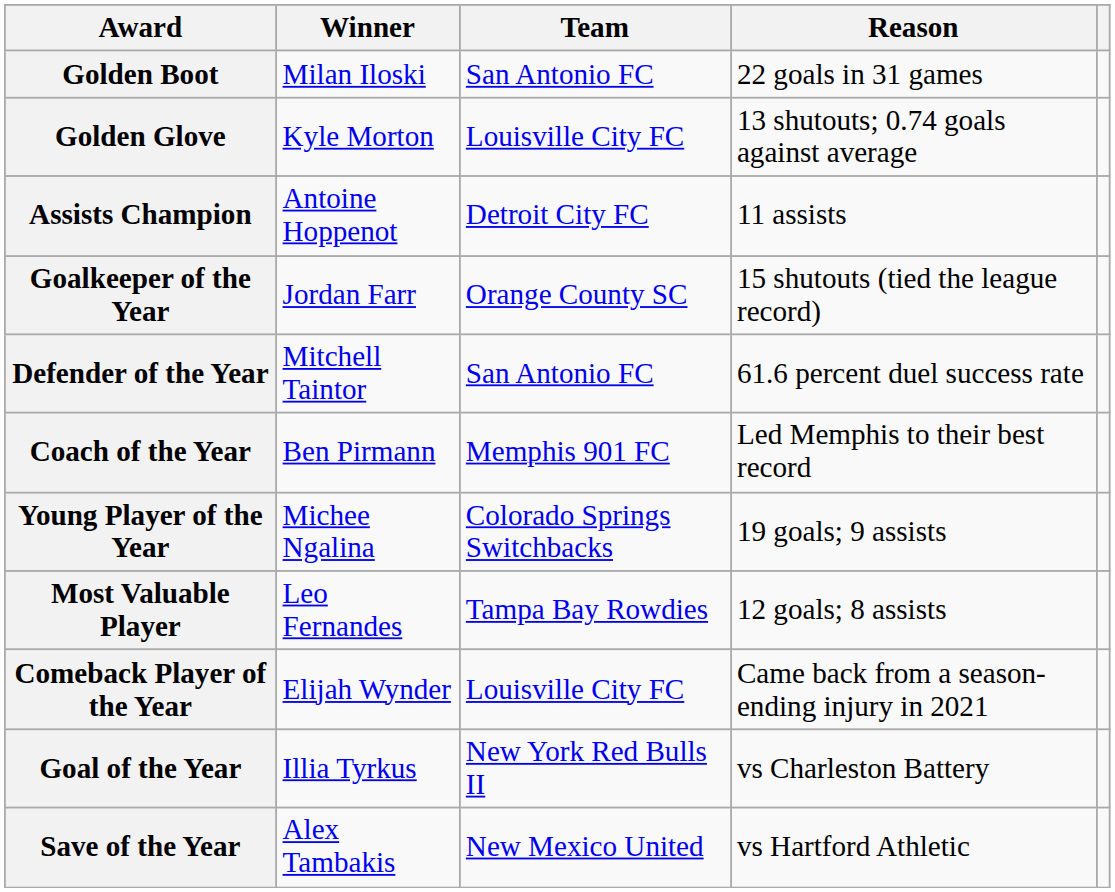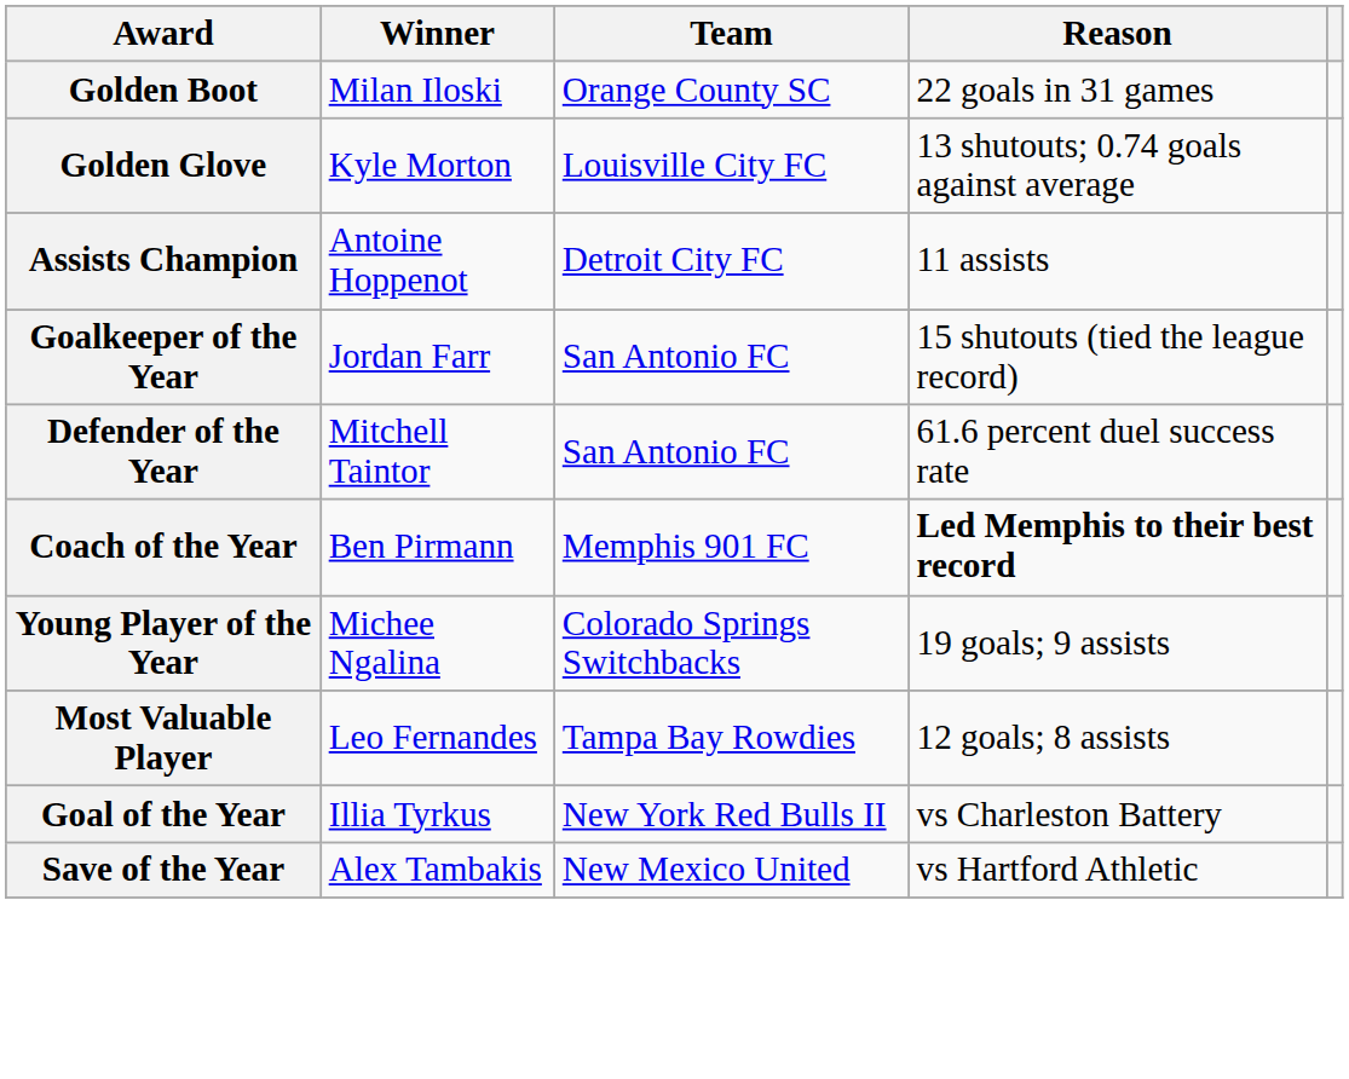 <table class="wikitable">
 <tr>
 <th>Award</th>
 <th>Winner</th>
 <th>Team</th>
 <th>Reason</th>
 <th></th>
 </tr>
 <tr>
 <th>Golden Boot</th>
 <td> <a href='#'>Milan Iloski</a></td>
-<td><a href='#'>San Antonio FC</a></td>
+<td><a href='#'>Orange County SC</a></td>
 <td>22 goals in 31 games</td>
 <td align=center></td>
 </tr>
 <tr>
 <th>Golden Glove</th>
 <td> <a href='#'>Kyle Morton</a></td>
 <td><a href='#'>Louisville City FC</a></td>
 <td>13 shutouts; 0.74 goals against average</td>
 <td align=center></td>
 </tr>
 <tr>
 <th>Assists Champion</th>
 <td> <a href='#'>Antoine Hoppenot</a></td>
 <td><a href='#'>Detroit City FC</a></td>
 <td>11 assists</td>
 <td align=center></td>
 </tr>
 <tr>
 <th>Goalkeeper of the Year</th>
 <td> <a href='#'>Jordan Farr</a></td>
-<td><a href='#'>Orange County SC</a></td>
+<td><a href='#'>San Antonio FC</a></td>
 <td>15 shutouts (tied the league record)</td>
 <td align=center></td>
 </tr>
 <tr>
 <th>Defender of the Year</th>
 <td> <a href='#'>Mitchell Taintor</a></td>
 <td><a href='#'>San Antonio FC</a></td>
 <td>61.6 percent duel success rate</td>
 <td align=center></td>
 </tr>
 <tr>
 <th>Coach of the Year</th>
 <td> <a href='#'>Ben Pirmann</a></td>
 <td><a href='#'>Memphis 901 FC</a></td>
-<td>Led Memphis to their best record</td>
+<td><strong>Led Memphis to their best record</strong></td>
 <td align=center></td>
 </tr>
 <tr>
 <th>Young Player of the Year</th>
 <td> <a href='#'>Michee Ngalina</a></td>
 <td><a href='#'>Colorado Springs Switchbacks</a></td>
 <td>19 goals; 9 assists</td>
 <td align=center></td>
 </tr>
 <tr>
 <th>Most Valuable Player</th>
 <td> <a href='#'>Leo Fernandes</a></td>
 <td><a href='#'>Tampa Bay Rowdies</a></td>
 <td>12 goals; 8 assists</td>
 <td align=center></td>
 </tr>
 <tr>
-<th>Comeback Player of the Year</th>
-<td> <a href='#'>Elijah Wynder</a></td>
-<td><a href='#'>Louisville City FC</a></td>
-<td>Came back from a season-ending injury in 2021</td>
-<td align=center></td>
-</tr>
-<tr>
 <th>Goal of the Year</th>
 <td> <a href='#'>Illia Tyrkus</a></td>
 <td><a href='#'>New York Red Bulls II</a></td>
 <td>vs Charleston Battery</td>
 <td align=center></td>
 </tr>
 <tr>
 <th>Save of the Year</th>
 <td> <a href='#'>Alex Tambakis</a></td>
 <td><a href='#'>New Mexico United</a></td>
 <td>vs Hartford Athletic</td>
 <td align=center></td>
 </tr>
 </table>
